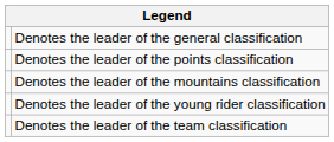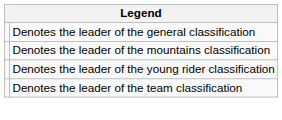 <table class="wikitable">
 <tr>
 <th colspan="2">Legend</th>
 </tr>
 <tr>
 <td></td>
 <td>Denotes the leader of the general classification</td>
-</tr>
-<tr>
-<td></td>
-<td>Denotes the leader of the points classification</td>
 </tr>
 <tr>
 <td></td>
 <td>Denotes the leader of the mountains classification</td>
 </tr>
 <tr>
 <td></td>
 <td>Denotes the leader of the young rider classification</td>
 </tr>
 <tr>
 <td></td>
 <td>Denotes the leader of the team classification</td>
 </tr>
 </table>
